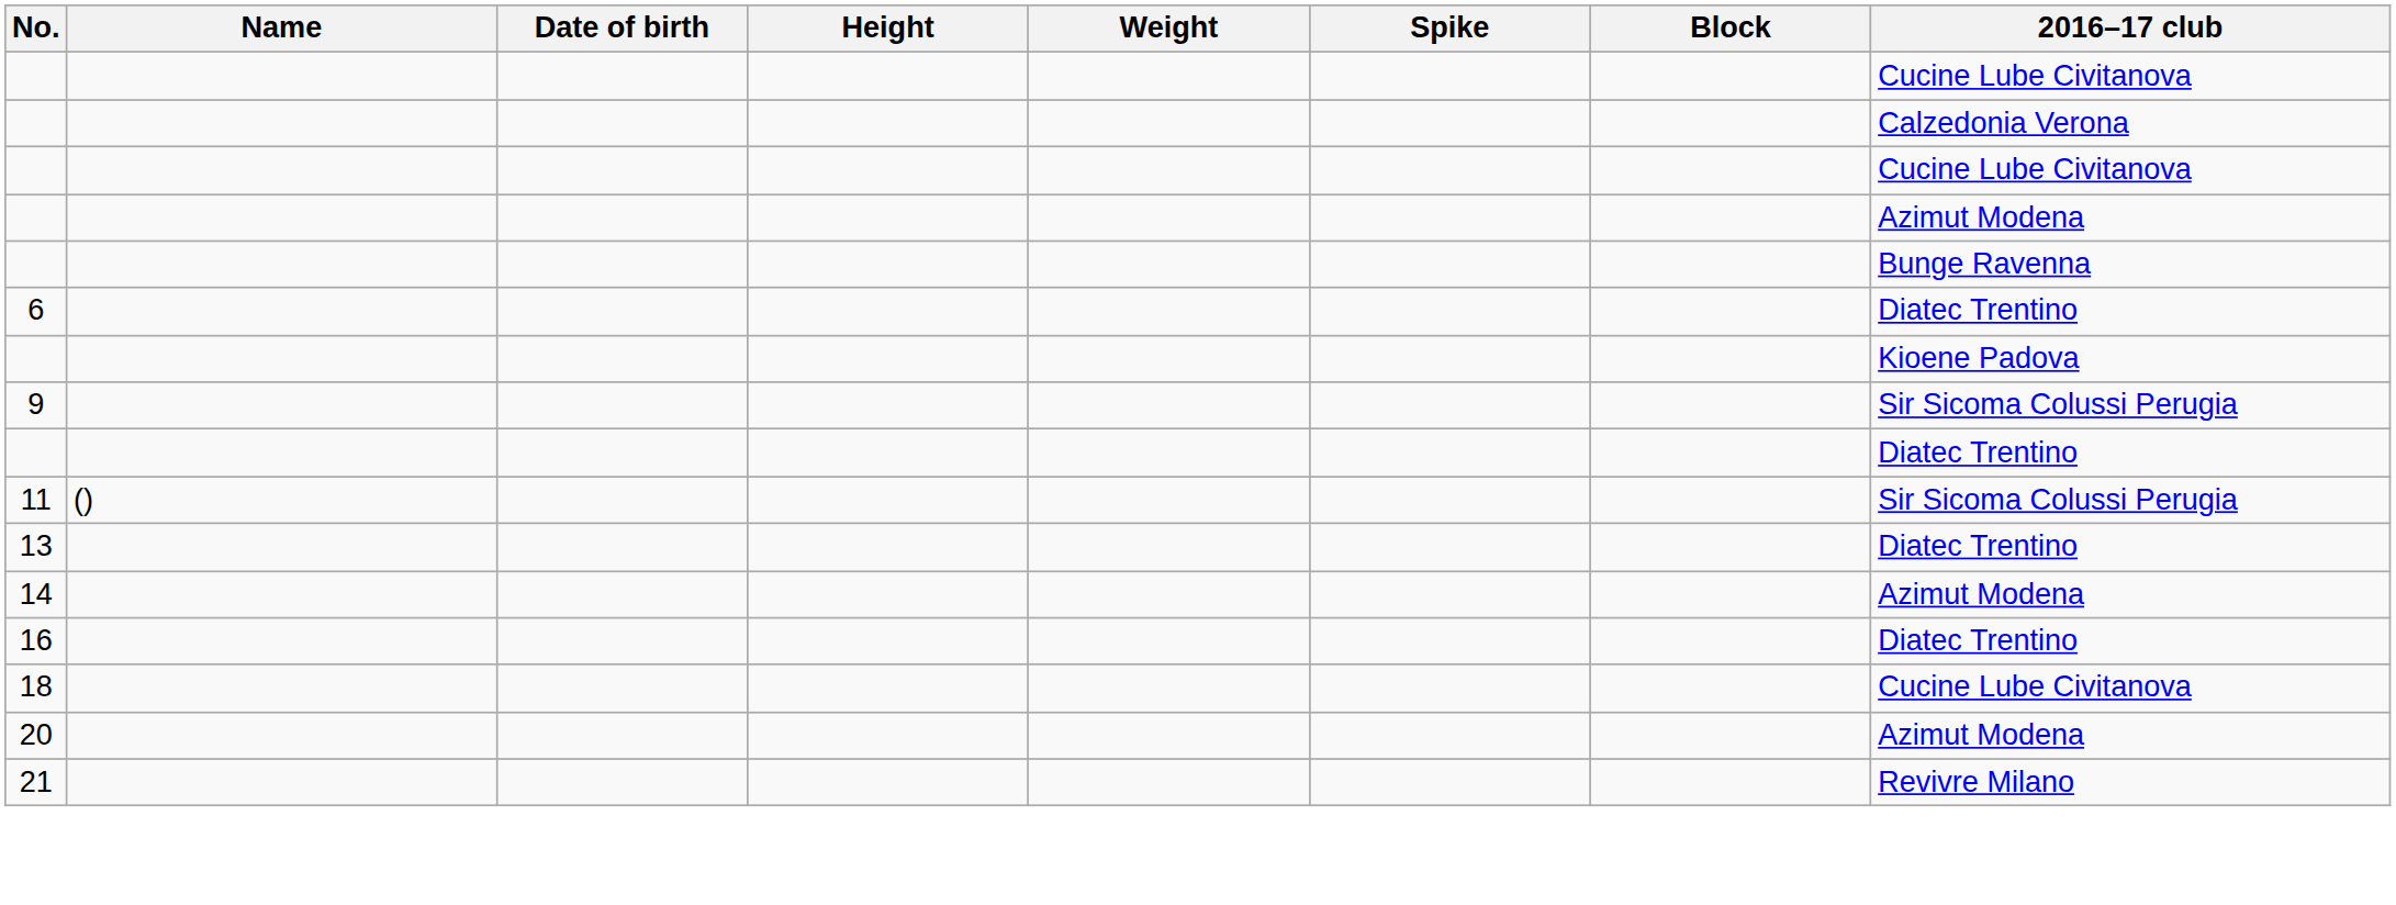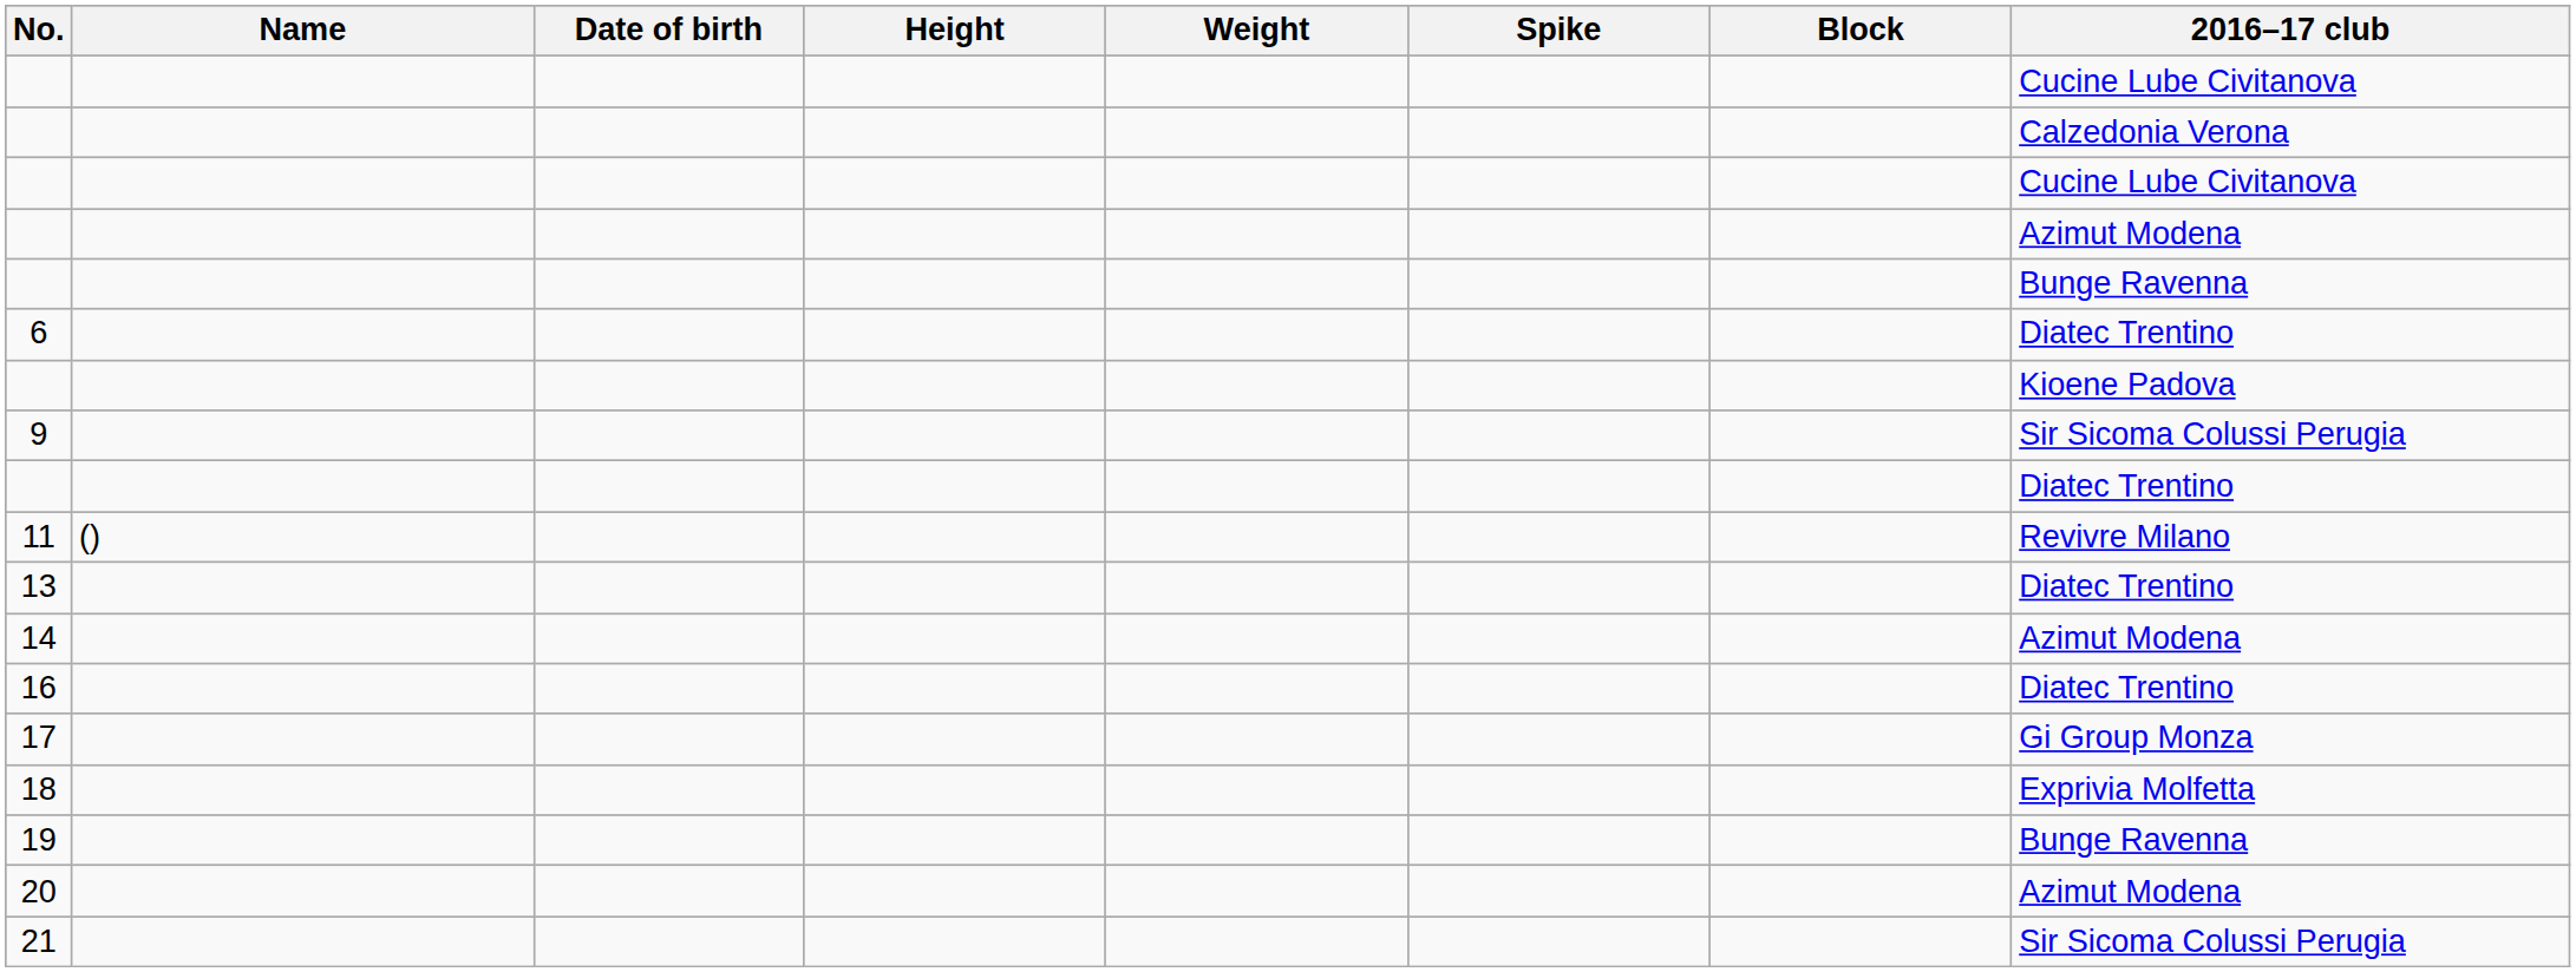 <table class="wikitable sortable" style="font-size:100%; text-align:center;">
 <tr>
 <th>No.</th>
 <th style="width:14em">Name</th>
 <th style="width:8em">Date of birth</th>
 <th style="width:9em">Height</th>
 <th style="width:9em">Weight</th>
 <th style="width:9em">Spike</th>
 <th style="width:9em">Block</th>
 <th style="width:17em">2016–17 club</th>
 </tr>
 <tr>
 <td></td>
 <td align=left></td>
 <td align=right></td>
 <td></td>
 <td></td>
 <td></td>
 <td></td>
 <td align=left> <a href='#'>Cucine Lube Civitanova</a></td>
 </tr>
 <tr>
 <td></td>
 <td align=left></td>
 <td align=right></td>
 <td></td>
 <td></td>
 <td></td>
 <td></td>
 <td align=left> <a href='#'>Calzedonia Verona</a></td>
 </tr>
 <tr>
 <td></td>
 <td align=left></td>
 <td align=right></td>
 <td></td>
 <td></td>
 <td></td>
 <td></td>
 <td align=left> <a href='#'>Cucine Lube Civitanova</a></td>
 </tr>
 <tr>
 <td></td>
 <td align=left></td>
 <td align=right></td>
 <td></td>
 <td></td>
 <td></td>
 <td></td>
 <td align=left> <a href='#'>Azimut Modena</a></td>
 </tr>
 <tr>
 <td></td>
 <td align=left></td>
 <td align=right></td>
 <td></td>
 <td></td>
 <td></td>
 <td></td>
 <td align=left> <a href='#'>Bunge Ravenna</a></td>
 </tr>
 <tr>
 <td>6</td>
 <td align=left></td>
 <td align=right></td>
 <td></td>
 <td></td>
 <td></td>
 <td></td>
 <td align=left> <a href='#'>Diatec Trentino</a></td>
 </tr>
 <tr>
 <td></td>
 <td align=left></td>
 <td align=right></td>
 <td></td>
 <td></td>
 <td></td>
 <td></td>
 <td align=left> <a href='#'>Kioene Padova</a></td>
 </tr>
 <tr>
 <td>9</td>
 <td align=left></td>
 <td align=right></td>
 <td></td>
 <td></td>
 <td></td>
 <td></td>
 <td align=left> <a href='#'>Sir Sicoma Colussi Perugia</a></td>
 </tr>
 <tr>
 <td></td>
 <td align=left></td>
 <td align=right></td>
 <td></td>
 <td></td>
 <td></td>
 <td></td>
 <td align=left> <a href='#'>Diatec Trentino</a></td>
 </tr>
 <tr>
 <td>11</td>
 <td align=left> ()</td>
 <td align=right></td>
 <td></td>
 <td></td>
 <td></td>
 <td></td>
-<td align=left> <a href='#'>Sir Sicoma Colussi Perugia</a></td>
+<td align=left> <a href='#'>Revivre Milano</a></td>
 </tr>
 <tr>
 <td>13</td>
 <td align=left></td>
 <td align=right></td>
 <td></td>
 <td></td>
 <td></td>
 <td></td>
 <td align=left> <a href='#'>Diatec Trentino</a></td>
 </tr>
 <tr>
 <td>14</td>
 <td align=left></td>
 <td align=right></td>
 <td></td>
 <td></td>
 <td></td>
 <td></td>
 <td align=left> <a href='#'>Azimut Modena</a></td>
 </tr>
 <tr>
 <td>16</td>
 <td align=left></td>
 <td align=right></td>
 <td></td>
 <td></td>
 <td></td>
 <td></td>
 <td align=left> <a href='#'>Diatec Trentino</a></td>
 </tr>
 <tr>
+<td>17</td>
+<td align=left></td>
+<td align=right></td>
+<td></td>
+<td></td>
+<td></td>
+<td></td>
+<td align=left> <a href='#'>Gi Group Monza</a></td>
+</tr>
+<tr>
 <td>18</td>
 <td align=left></td>
 <td align=right></td>
 <td></td>
 <td></td>
 <td></td>
 <td></td>
-<td align=left> <a href='#'>Cucine Lube Civitanova</a></td>
+<td align=left> <a href='#'>Exprivia Molfetta</a></td>
+</tr>
+<tr>
+<td>19</td>
+<td align=left></td>
+<td align=right></td>
+<td></td>
+<td></td>
+<td></td>
+<td></td>
+<td align=left> <a href='#'>Bunge Ravenna</a></td>
 </tr>
 <tr>
 <td>20</td>
 <td align=left></td>
 <td align=right></td>
 <td></td>
 <td></td>
 <td></td>
 <td></td>
 <td align=left> <a href='#'>Azimut Modena</a></td>
 </tr>
 <tr>
 <td>21</td>
 <td align=left></td>
 <td align=right></td>
 <td></td>
 <td></td>
 <td></td>
 <td></td>
-<td align=left> <a href='#'>Revivre Milano</a></td>
+<td align=left> <a href='#'>Sir Sicoma Colussi Perugia</a></td>
 </tr>
 </table>
